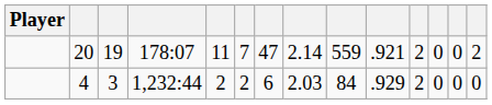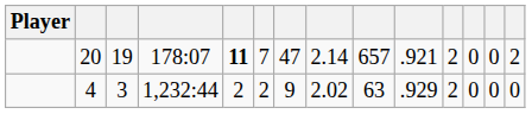 <table class="wikitable sortable" style="text-align:center;">
 <tr>
 <th>Player</th>
 <th></th>
 <th></th>
 <th></th>
 <th></th>
 <th></th>
 <th></th>
 <th></th>
 <th></th>
 <th></th>
 <th></th>
 <th></th>
 <th></th>
 <th></th>
 </tr>
 <tr>
 <td style="text-align:left;"></td>
 <td>20</td>
 <td>19</td>
 <td>178:07</td>
-<td>11</td>
+<td><strong>11</strong></td>
 <td>7</td>
 <td>47</td>
 <td>2.14</td>
-<td>559</td>
+<td>657</td>
 <td>.921</td>
 <td>2</td>
 <td>0</td>
 <td>0</td>
 <td>2</td>
 </tr>
 <tr>
 <td style="text-align:left;"></td>
 <td>4</td>
 <td>3</td>
 <td>1,232:44</td>
 <td>2</td>
 <td>2</td>
-<td>6</td>
-<td>2.03</td>
-<td>84</td>
+<td>9</td>
+<td>2.02</td>
+<td>63</td>
 <td>.929</td>
 <td>2</td>
 <td>0</td>
 <td>0</td>
 <td>0</td>
 </tr>
 </table>
